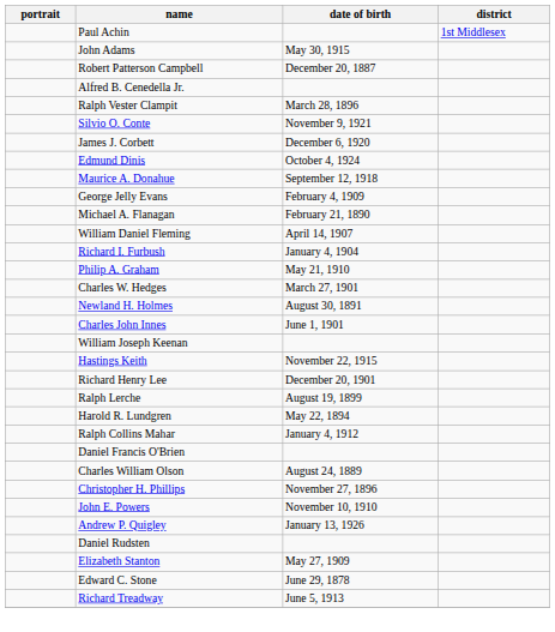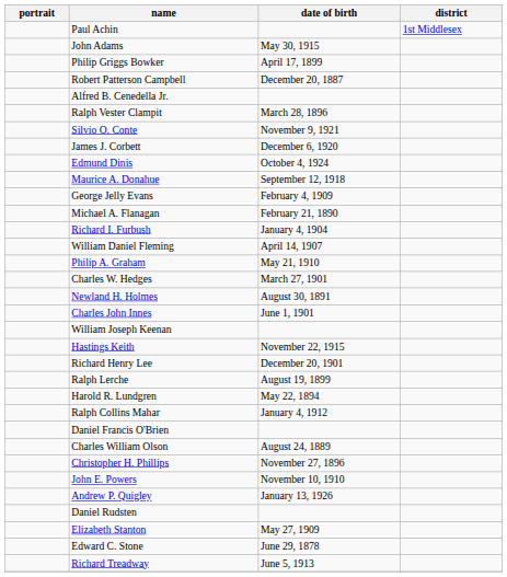 <table class='wikitable sortable' style="width:60%">
 <tr>
 <th>portrait</th>
 <th>name </th>
 <th data-sort-type=date>date of birth </th>
 <th>district </th>
 </tr>
 <tr>
 <td></td>
 <td>Paul Achin</td>
 <td></td>
 <td><a href='#'>1st Middlesex</a></td>
 </tr>
 <tr>
 <td></td>
 <td>John Adams</td>
 <td>May 30, 1915</td>
+<td></td>
+</tr>
+<tr>
+<td></td>
+<td>Philip Griggs Bowker</td>
+<td>April 17, 1899</td>
 <td></td>
 </tr>
 <tr>
 <td></td>
 <td>Robert Patterson Campbell</td>
 <td>December 20, 1887</td>
 <td></td>
 </tr>
 <tr>
 <td></td>
 <td>Alfred B. Cenedella Jr.</td>
 <td></td>
 <td></td>
 </tr>
 <tr>
 <td></td>
 <td>Ralph Vester Clampit</td>
 <td>March 28, 1896</td>
 <td></td>
 </tr>
 <tr>
 <td></td>
 <td><a href='#'>Silvio O. Conte</a></td>
 <td>November 9, 1921</td>
 <td></td>
 </tr>
 <tr>
 <td></td>
 <td>James J. Corbett</td>
 <td>December 6, 1920</td>
 <td></td>
 </tr>
 <tr>
 <td></td>
 <td><a href='#'>Edmund Dinis</a></td>
 <td>October 4, 1924</td>
 <td></td>
 </tr>
 <tr>
 <td></td>
 <td><a href='#'>Maurice A. Donahue</a></td>
 <td>September 12, 1918</td>
 <td></td>
 </tr>
 <tr>
 <td></td>
 <td>George Jelly Evans</td>
 <td>February 4, 1909</td>
 <td></td>
 </tr>
 <tr>
 <td></td>
 <td>Michael A. Flanagan</td>
 <td>February 21, 1890</td>
 <td></td>
 </tr>
 <tr>
 <td></td>
-<td>William Daniel Fleming</td>
-<td>April 14, 1907</td>
+<td><a href='#'>Richard I. Furbush</a></td>
+<td>January 4, 1904</td>
 <td></td>
 </tr>
 <tr>
 <td></td>
-<td><a href='#'>Richard I. Furbush</a></td>
-<td>January 4, 1904</td>
+<td>William Daniel Fleming</td>
+<td>April 14, 1907</td>
 <td></td>
 </tr>
 <tr>
 <td></td>
 <td><a href='#'>Philip A. Graham</a></td>
 <td>May 21, 1910</td>
 <td></td>
 </tr>
 <tr>
 <td></td>
 <td>Charles W. Hedges</td>
 <td>March 27, 1901</td>
 <td></td>
 </tr>
 <tr>
 <td></td>
 <td><a href='#'>Newland H. Holmes</a></td>
 <td>August 30, 1891</td>
 <td></td>
 </tr>
 <tr>
 <td></td>
 <td><a href='#'>Charles John Innes</a></td>
 <td>June 1, 1901</td>
 <td></td>
 </tr>
 <tr>
 <td></td>
 <td>William Joseph Keenan</td>
 <td></td>
 <td></td>
 </tr>
 <tr>
 <td></td>
 <td><a href='#'>Hastings Keith</a></td>
 <td>November 22, 1915</td>
 <td></td>
 </tr>
 <tr>
 <td></td>
 <td>Richard Henry Lee</td>
 <td>December 20, 1901</td>
 <td></td>
 </tr>
 <tr>
 <td></td>
 <td>Ralph Lerche</td>
 <td>August 19, 1899</td>
 <td></td>
 </tr>
 <tr>
 <td></td>
 <td>Harold R. Lundgren</td>
 <td>May 22, 1894</td>
 <td></td>
 </tr>
 <tr>
 <td></td>
 <td>Ralph Collins Mahar</td>
 <td>January 4, 1912</td>
 <td></td>
 </tr>
 <tr>
 <td></td>
 <td>Daniel Francis O'Brien</td>
 <td></td>
 <td></td>
 </tr>
 <tr>
 <td></td>
 <td>Charles William Olson</td>
 <td>August 24, 1889</td>
 <td></td>
 </tr>
 <tr>
 <td></td>
 <td><a href='#'>Christopher H. Phillips</a></td>
 <td>November 27, 1896</td>
 <td></td>
 </tr>
 <tr>
 <td></td>
 <td><a href='#'>John E. Powers</a></td>
 <td>November 10, 1910</td>
 <td></td>
 </tr>
 <tr>
 <td></td>
 <td><a href='#'>Andrew P. Quigley</a></td>
 <td>January 13, 1926</td>
 <td></td>
 </tr>
 <tr>
 <td></td>
 <td>Daniel Rudsten</td>
 <td></td>
 <td></td>
 </tr>
 <tr>
 <td></td>
 <td><a href='#'>Elizabeth Stanton</a></td>
 <td>May 27, 1909</td>
 <td></td>
 </tr>
 <tr>
 <td></td>
 <td>Edward C. Stone</td>
 <td>June 29, 1878</td>
 <td></td>
 </tr>
 <tr>
 <td></td>
 <td><a href='#'>Richard Treadway</a></td>
 <td>June 5, 1913</td>
 <td></td>
 </tr>
 <tr>
 </tr>
 </table>
